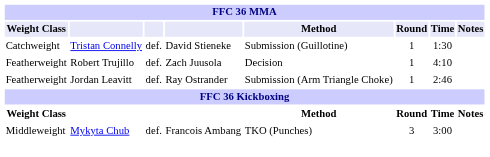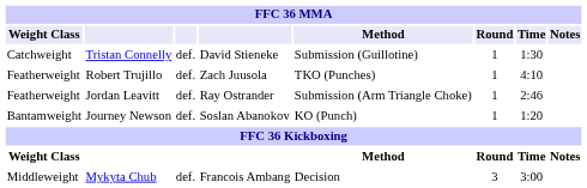 <table class="toccolours" style="font-size: 75%;">
 <tr>
 <th colspan="8" style="background-color: #ccf; color: #000080; text-align: center;"><strong>FFC 36 MMA</strong></th>
 </tr>
 <tr>
 <th colspan="1" style="background-color: #E6E8FA; color: #000000; text-align: center;">Weight Class</th>
 <th colspan="1" style="background-color: #E6E8FA; color: #000000; text-align: center;"></th>
 <th colspan="1" style="background-color: #E6E8FA; color: #000000; text-align: center;"></th>
 <th colspan="1" style="background-color: #E6E8FA; color: #000000; text-align: center;"></th>
 <th colspan="1" style="background-color: #E6E8FA; color: #000000; text-align: center;">Method</th>
 <th colspan="1" style="background-color: #E6E8FA; color: #000000; text-align: center;">Round</th>
 <th colspan="1" style="background-color: #E6E8FA; color: #000000; text-align: center;">Time</th>
 <th colspan="1" style="background-color: #E6E8FA; color: #000000; text-align: center;">Notes</th>
 </tr>
 <tr>
 <td>Catchweight</td>
 <td><a href='#'>Tristan Connelly</a></td>
 <td>def.</td>
 <td>David Stieneke</td>
 <td>Submission (Guillotine)</td>
 <td align="center">1</td>
 <td align="center">1:30</td>
 <td></td>
 </tr>
 <tr>
 <td>Featherweight</td>
 <td>Robert Trujillo</td>
 <td>def.</td>
 <td>Zach Juusola</td>
-<td>Decision</td>
+<td>TKO (Punches)</td>
 <td align="center">1</td>
 <td align="center">4:10</td>
 <td></td>
 </tr>
 <tr>
 <td>Featherweight</td>
 <td>Jordan Leavitt</td>
 <td>def.</td>
 <td>Ray Ostrander</td>
 <td>Submission (Arm Triangle Choke)</td>
 <td align="center">1</td>
 <td align="center">2:46</td>
+<td></td>
+</tr>
+<tr>
+<td>Bantamweight</td>
+<td>Journey Newson</td>
+<td>def.</td>
+<td>Soslan Abanokov</td>
+<td>KO (Punch)</td>
+<td align="center">1</td>
+<td align="center">1:20</td>
 <td></td>
 </tr>
 <tr>
 <th colspan="8" style="background-color: #ccf; color: #000080; text-align: center;"><strong>FFC 36 Kickboxing</strong></th>
 </tr>
 <tr>
 <th colspan="1">Weight Class</th>
 <th colspan="1"></th>
 <th colspan="1"></th>
 <th colspan="1"></th>
 <th colspan="1">Method</th>
 <th colspan="1">Round</th>
 <th colspan="1">Time</th>
 <th colspan="1">Notes</th>
 </tr>
 <tr>
 <td>Middleweight</td>
 <td><a href='#'>Mykyta Chub</a></td>
 <td>def.</td>
 <td>Francois Ambang</td>
-<td>TKO (Punches)</td>
+<td>Decision</td>
 <td align="center">3</td>
 <td align="center">3:00</td>
 <td></td>
 </tr>
 <tr>
 </tr>
 </table>
